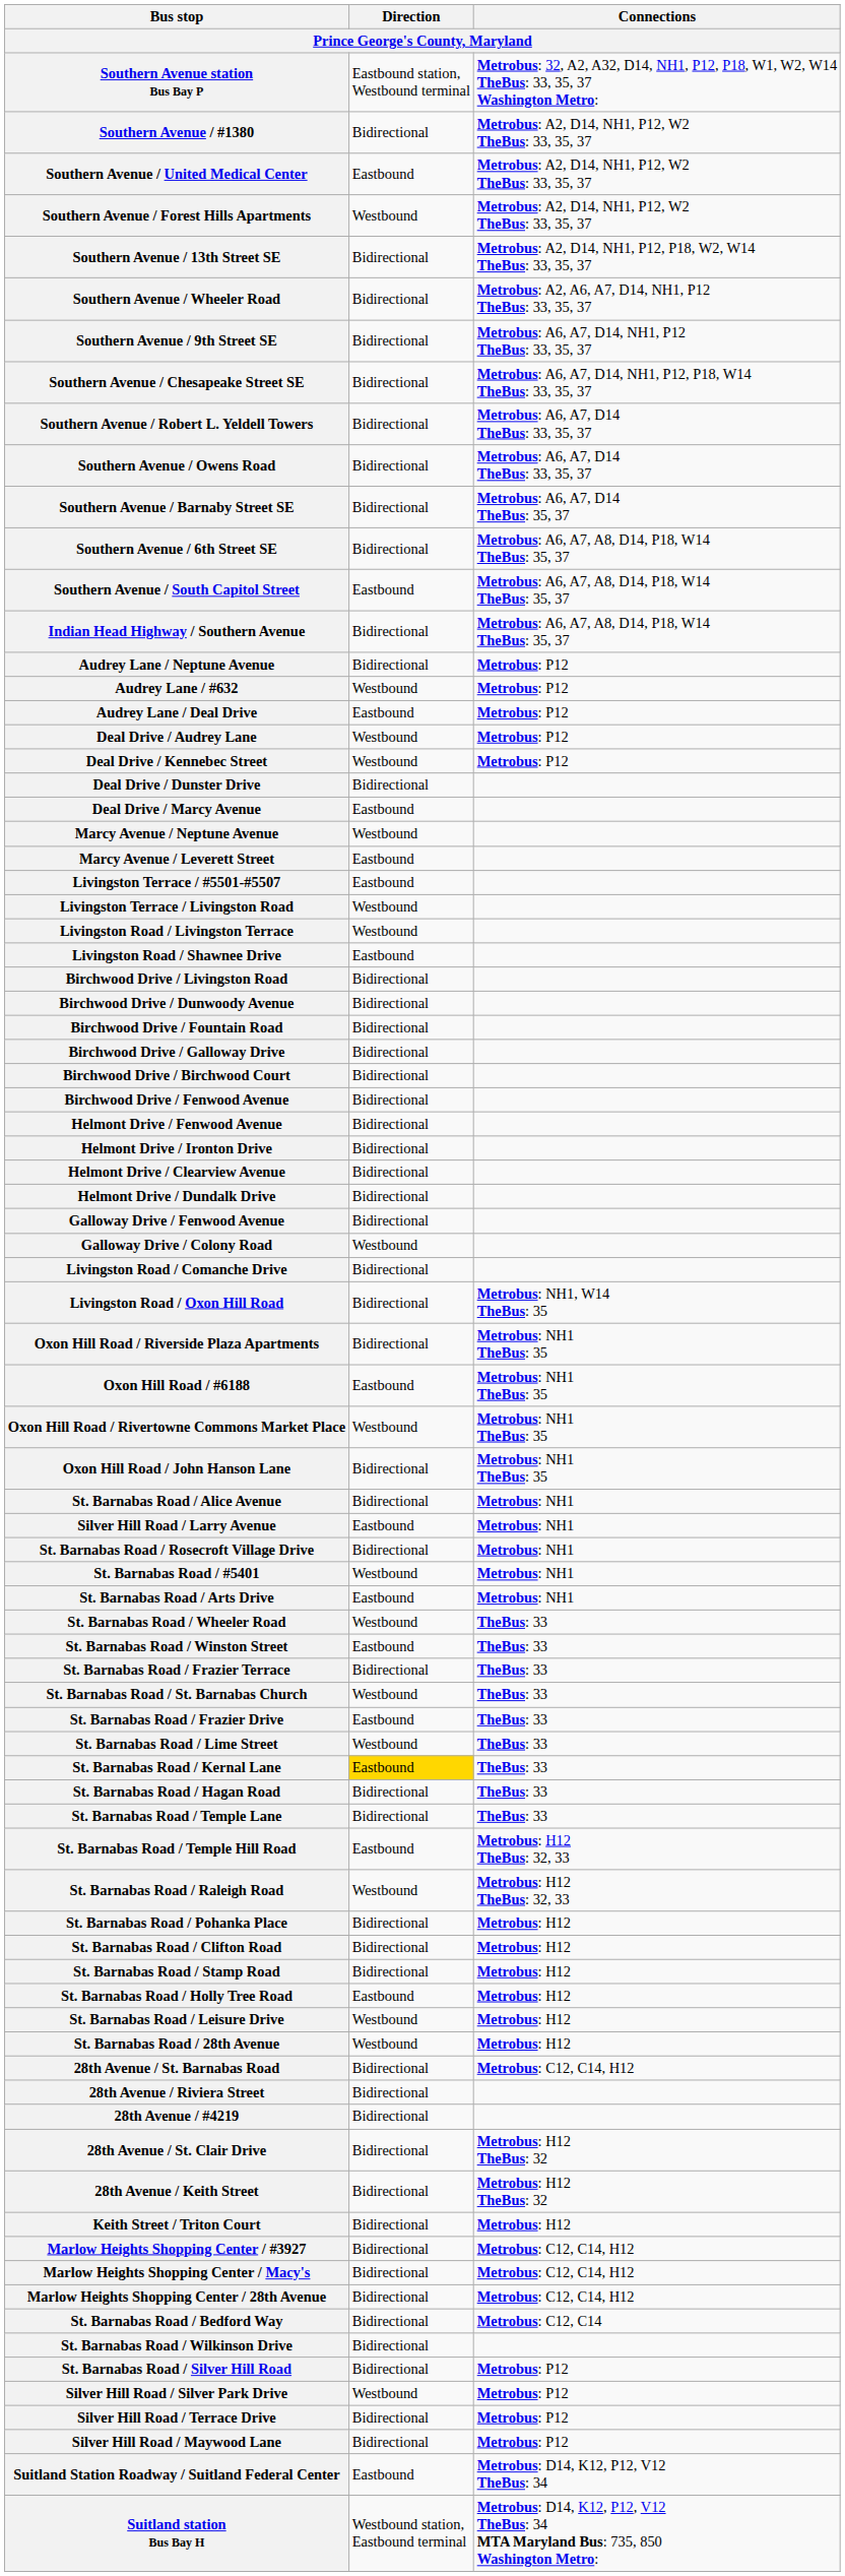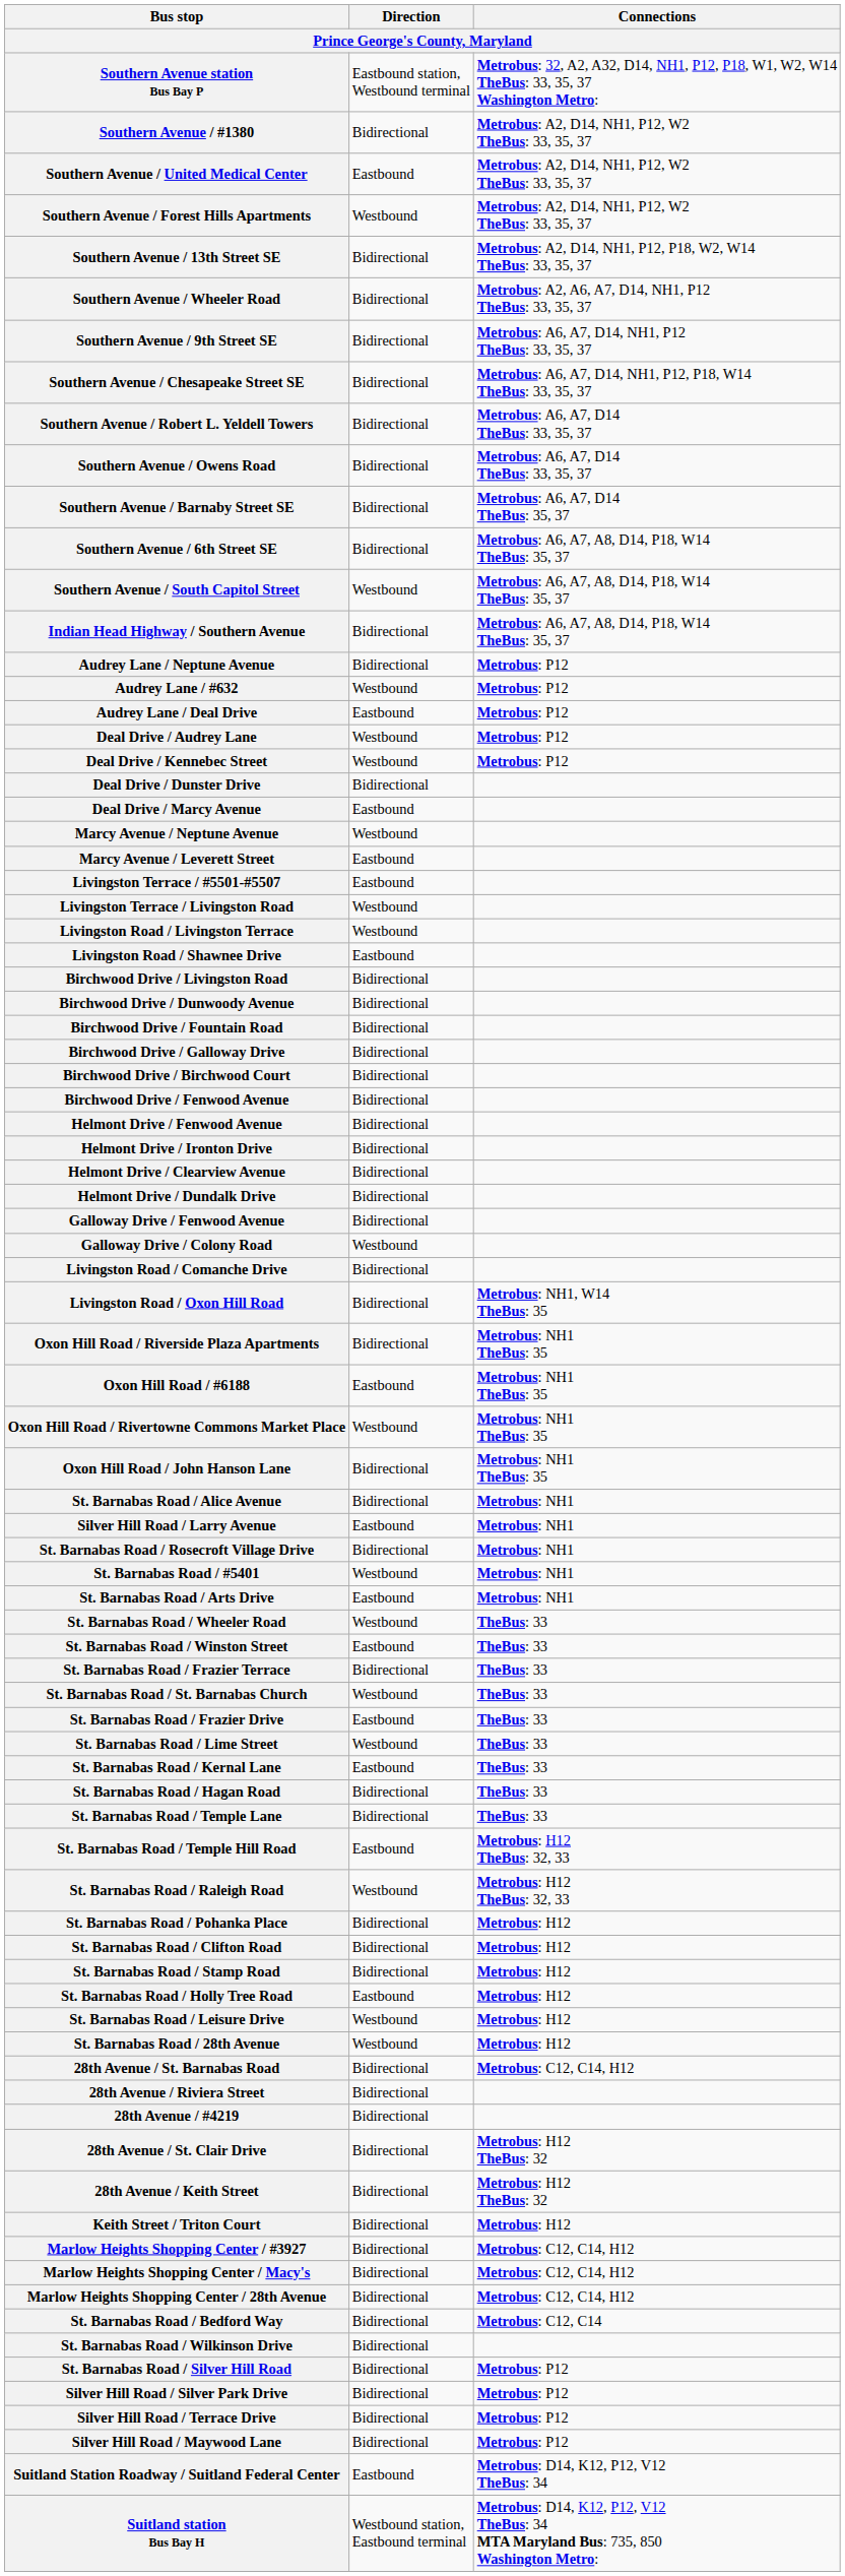 <table class="wikitable collapsible collapsed" style="font-size: 95%;">
 <tr>
 <th>Bus stop</th>
 <th>Direction</th>
 <th>Connections</th>
 </tr>
 <tr>
 <th colspan="10"><a href='#'>Prince George's County, Maryland</a></th>
 </tr>
 <tr>
 <th><a href='#'>Southern Avenue station</a><br><small>Bus Bay P</small></th>
 <td>Eastbound station,<br>Westbound terminal</td>
 <td> <strong><a href='#'>Metrobus</a></strong>: <a href='#'>32</a>, A2, A32, D14, <a href='#'>NH1</a>, <a href='#'>P12</a>, <a href='#'>P18</a>, W1, W2, W14<br> <strong><a href='#'>TheBus</a></strong>: 33, 35, 37<br> <strong><a href='#'>Washington Metro</a></strong>: </td>
 </tr>
 <tr>
 <th><a href='#'>Southern Avenue</a> / #1380</th>
 <td>Bidirectional</td>
 <td> <strong><a href='#'>Metrobus</a></strong>: A2, D14, NH1, P12, W2<br> <strong><a href='#'>TheBus</a></strong>: 33, 35, 37</td>
 </tr>
 <tr>
 <th>Southern Avenue / <a href='#'>United Medical Center</a></th>
 <td>Eastbound</td>
 <td> <strong><a href='#'>Metrobus</a></strong>: A2, D14, NH1, P12, W2<br> <strong><a href='#'>TheBus</a></strong>: 33, 35, 37</td>
 </tr>
 <tr>
 <th>Southern Avenue / Forest Hills Apartments</th>
 <td>Westbound</td>
 <td> <strong><a href='#'>Metrobus</a></strong>: A2, D14, NH1, P12, W2<br> <strong><a href='#'>TheBus</a></strong>: 33, 35, 37</td>
 </tr>
 <tr>
 <th>Southern Avenue / 13th Street SE</th>
 <td>Bidirectional</td>
 <td> <strong><a href='#'>Metrobus</a></strong>: A2, D14, NH1, P12, P18, W2, W14<br> <strong><a href='#'>TheBus</a></strong>: 33, 35, 37</td>
 </tr>
 <tr>
 <th>Southern Avenue / Wheeler Road</th>
 <td>Bidirectional</td>
 <td> <strong><a href='#'>Metrobus</a></strong>: A2, A6, A7, D14, NH1, P12<br> <strong><a href='#'>TheBus</a></strong>: 33, 35, 37</td>
 </tr>
 <tr>
 <th>Southern Avenue / 9th Street SE</th>
 <td>Bidirectional</td>
 <td> <strong><a href='#'>Metrobus</a></strong>: A6, A7, D14, NH1, P12<br> <strong><a href='#'>TheBus</a></strong>: 33, 35, 37</td>
 </tr>
 <tr>
 <th>Southern Avenue / Chesapeake Street SE</th>
 <td>Bidirectional</td>
 <td> <strong><a href='#'>Metrobus</a></strong>: A6, A7, D14, NH1, P12, P18, W14<br> <strong><a href='#'>TheBus</a></strong>: 33, 35, 37</td>
 </tr>
 <tr>
 <th>Southern Avenue / Robert L. Yeldell Towers</th>
 <td>Bidirectional</td>
 <td> <strong><a href='#'>Metrobus</a></strong>: A6, A7, D14<br> <strong><a href='#'>TheBus</a></strong>: 33, 35, 37</td>
 </tr>
 <tr>
 <th>Southern Avenue / Owens Road</th>
 <td>Bidirectional</td>
 <td> <strong><a href='#'>Metrobus</a></strong>: A6, A7, D14<br> <strong><a href='#'>TheBus</a></strong>: 33, 35, 37</td>
 </tr>
 <tr>
 <th>Southern Avenue / Barnaby Street SE</th>
 <td>Bidirectional</td>
 <td> <strong><a href='#'>Metrobus</a></strong>: A6, A7, D14<br> <strong><a href='#'>TheBus</a></strong>: 35, 37</td>
 </tr>
 <tr>
 <th>Southern Avenue / 6th Street SE</th>
 <td>Bidirectional</td>
 <td> <strong><a href='#'>Metrobus</a></strong>: A6, A7, A8, D14, P18,  W14<br> <strong><a href='#'>TheBus</a></strong>: 35, 37</td>
 </tr>
 <tr>
 <th>Southern Avenue / <a href='#'>South Capitol Street</a></th>
-<td>Eastbound</td>
+<td>Westbound</td>
 <td> <strong><a href='#'>Metrobus</a></strong>: A6, A7, A8, D14, P18,  W14<br> <strong><a href='#'>TheBus</a></strong>: 35, 37</td>
 </tr>
 <tr>
 <th><a href='#'>Indian Head Highway</a> / Southern Avenue</th>
 <td>Bidirectional</td>
 <td> <strong><a href='#'>Metrobus</a></strong>: A6, A7, A8, D14, P18,  W14<br> <strong><a href='#'>TheBus</a></strong>: 35, 37</td>
 </tr>
 <tr>
 <th>Audrey Lane / Neptune Avenue</th>
 <td>Bidirectional</td>
 <td> <strong><a href='#'>Metrobus</a></strong>: P12</td>
 </tr>
 <tr>
 <th>Audrey Lane / #632</th>
 <td>Westbound</td>
 <td> <strong><a href='#'>Metrobus</a></strong>: P12</td>
 </tr>
 <tr>
 <th>Audrey Lane / Deal Drive</th>
 <td>Eastbound</td>
 <td> <strong><a href='#'>Metrobus</a></strong>: P12</td>
 </tr>
 <tr>
 <th>Deal Drive / Audrey Lane</th>
 <td>Westbound</td>
 <td> <strong><a href='#'>Metrobus</a></strong>: P12</td>
 </tr>
 <tr>
 <th>Deal Drive / Kennebec Street</th>
 <td>Westbound</td>
 <td> <strong><a href='#'>Metrobus</a></strong>: P12</td>
 </tr>
 <tr>
 <th>Deal Drive / Dunster Drive</th>
 <td>Bidirectional</td>
 <td></td>
 </tr>
 <tr>
 <th>Deal Drive / Marcy Avenue</th>
 <td>Eastbound</td>
 <td></td>
 </tr>
 <tr>
 <th>Marcy Avenue / Neptune Avenue</th>
 <td>Westbound</td>
 <td></td>
 </tr>
 <tr>
 <th>Marcy Avenue / Leverett Street</th>
 <td>Eastbound</td>
 <td></td>
 </tr>
 <tr>
 <th>Livingston Terrace / #5501-#5507</th>
 <td>Eastbound</td>
 <td></td>
 </tr>
 <tr>
 <th>Livingston Terrace / Livingston Road</th>
 <td>Westbound</td>
 <td></td>
 </tr>
 <tr>
 <th>Livingston Road / Livingston Terrace</th>
 <td>Westbound</td>
 <td></td>
 </tr>
 <tr>
 <th>Livingston Road / Shawnee Drive</th>
 <td>Eastbound</td>
 <td></td>
 </tr>
 <tr>
 <th>Birchwood Drive / Livingston Road</th>
 <td>Bidirectional</td>
 <td></td>
 </tr>
 <tr>
 <th>Birchwood Drive / Dunwoody Avenue</th>
 <td>Bidirectional</td>
 <td></td>
 </tr>
 <tr>
 <th>Birchwood Drive / Fountain Road</th>
 <td>Bidirectional</td>
 <td></td>
 </tr>
 <tr>
 <th>Birchwood Drive / Galloway Drive</th>
 <td>Bidirectional</td>
 <td></td>
 </tr>
 <tr>
 <th>Birchwood Drive / Birchwood Court</th>
 <td>Bidirectional</td>
 <td></td>
 </tr>
 <tr>
 <th>Birchwood Drive / Fenwood Avenue</th>
 <td>Bidirectional</td>
 <td></td>
 </tr>
 <tr>
 <th>Helmont Drive / Fenwood Avenue</th>
 <td>Bidirectional</td>
 <td></td>
 </tr>
 <tr>
 <th>Helmont Drive / Ironton Drive</th>
 <td>Bidirectional</td>
 <td></td>
 </tr>
 <tr>
 <th>Helmont Drive / Clearview Avenue</th>
 <td>Bidirectional</td>
 <td></td>
 </tr>
 <tr>
 <th>Helmont Drive / Dundalk Drive</th>
 <td>Bidirectional</td>
 <td></td>
 </tr>
 <tr>
 <th>Galloway Drive / Fenwood Avenue</th>
 <td>Bidirectional</td>
 <td></td>
 </tr>
 <tr>
 <th>Galloway Drive / Colony Road</th>
 <td>Westbound</td>
 <td></td>
 </tr>
 <tr>
 <th>Livingston Road / Comanche Drive</th>
 <td>Bidirectional</td>
 <td></td>
 </tr>
 <tr>
 <th>Livingston Road / <a href='#'>Oxon Hill Road</a></th>
 <td>Bidirectional</td>
 <td> <strong><a href='#'>Metrobus</a></strong>: NH1, W14<br> <strong><a href='#'>TheBus</a></strong>: 35</td>
 </tr>
 <tr>
 <th>Oxon Hill Road / Riverside Plaza Apartments</th>
 <td>Bidirectional</td>
 <td> <strong><a href='#'>Metrobus</a></strong>: NH1<br> <strong><a href='#'>TheBus</a></strong>: 35</td>
 </tr>
 <tr>
 <th>Oxon Hill Road / #6188</th>
 <td>Eastbound</td>
 <td> <strong><a href='#'>Metrobus</a></strong>: NH1<br> <strong><a href='#'>TheBus</a></strong>: 35</td>
 </tr>
 <tr>
 <th>Oxon Hill Road / Rivertowne Commons Market Place</th>
 <td>Westbound</td>
 <td> <strong><a href='#'>Metrobus</a></strong>: NH1<br> <strong><a href='#'>TheBus</a></strong>: 35</td>
 </tr>
 <tr>
 <th>Oxon Hill Road / John Hanson Lane</th>
 <td>Bidirectional</td>
 <td> <strong><a href='#'>Metrobus</a></strong>: NH1<br> <strong><a href='#'>TheBus</a></strong>: 35</td>
 </tr>
 <tr>
 <th>St. Barnabas Road / Alice Avenue</th>
 <td>Bidirectional</td>
 <td> <strong><a href='#'>Metrobus</a></strong>: NH1</td>
 </tr>
 <tr>
 <th>Silver Hill Road / Larry Avenue</th>
 <td>Eastbound</td>
 <td> <strong><a href='#'>Metrobus</a></strong>: NH1</td>
 </tr>
 <tr>
 <th>St. Barnabas Road / Rosecroft Village Drive</th>
 <td>Bidirectional</td>
 <td> <strong><a href='#'>Metrobus</a></strong>: NH1</td>
 </tr>
 <tr>
 <th>St. Barnabas Road / #5401</th>
 <td>Westbound</td>
 <td> <strong><a href='#'>Metrobus</a></strong>: NH1</td>
 </tr>
 <tr>
 <th>St. Barnabas Road / Arts Drive</th>
 <td>Eastbound</td>
 <td> <strong><a href='#'>Metrobus</a></strong>: NH1</td>
 </tr>
 <tr>
 <th>St. Barnabas Road / Wheeler Road</th>
 <td>Westbound</td>
 <td> <strong><a href='#'>TheBus</a></strong>: 33</td>
 </tr>
 <tr>
 <th>St. Barnabas Road / Winston Street</th>
 <td>Eastbound</td>
 <td> <strong><a href='#'>TheBus</a></strong>: 33</td>
 </tr>
 <tr>
 <th>St. Barnabas Road / Frazier Terrace</th>
 <td>Bidirectional</td>
 <td> <strong><a href='#'>TheBus</a></strong>: 33</td>
 </tr>
 <tr>
 <th>St. Barnabas Road / St. Barnabas Church</th>
 <td>Westbound</td>
 <td> <strong><a href='#'>TheBus</a></strong>: 33</td>
 </tr>
 <tr>
 <th>St. Barnabas Road / Frazier Drive</th>
 <td>Eastbound</td>
 <td> <strong><a href='#'>TheBus</a></strong>: 33</td>
 </tr>
 <tr>
 <th>St. Barnabas Road / Lime Street</th>
 <td>Westbound</td>
 <td> <strong><a href='#'>TheBus</a></strong>: 33</td>
 </tr>
 <tr>
 <th>St. Barnabas Road / Kernal Lane</th>
-<td style="background: gold;">Eastbound</td>
+<td>Eastbound</td>
 <td> <strong><a href='#'>TheBus</a></strong>: 33</td>
 </tr>
 <tr>
 <th>St. Barnabas Road / Hagan Road</th>
 <td>Bidirectional</td>
 <td> <strong><a href='#'>TheBus</a></strong>: 33</td>
 </tr>
 <tr>
 <th>St. Barnabas Road / Temple Lane</th>
 <td>Bidirectional</td>
 <td> <strong><a href='#'>TheBus</a></strong>: 33</td>
 </tr>
 <tr>
 <th>St. Barnabas Road / Temple Hill Road</th>
 <td>Eastbound</td>
 <td> <strong><a href='#'>Metrobus</a></strong>: <a href='#'>H12</a><br> <strong><a href='#'>TheBus</a></strong>: 32, 33</td>
 </tr>
 <tr>
 <th>St. Barnabas Road / Raleigh Road</th>
 <td>Westbound</td>
 <td> <strong><a href='#'>Metrobus</a></strong>: H12<br> <strong><a href='#'>TheBus</a></strong>: 32, 33</td>
 </tr>
 <tr>
 <th>St. Barnabas Road / Pohanka Place</th>
 <td>Bidirectional</td>
 <td> <strong><a href='#'>Metrobus</a></strong>: H12</td>
 </tr>
 <tr>
 <th>St. Barnabas Road / Clifton Road</th>
 <td>Bidirectional</td>
 <td> <strong><a href='#'>Metrobus</a></strong>: H12</td>
 </tr>
 <tr>
 <th>St. Barnabas Road / Stamp Road</th>
 <td>Bidirectional</td>
 <td> <strong><a href='#'>Metrobus</a></strong>: H12</td>
 </tr>
 <tr>
 <th>St. Barnabas Road / Holly Tree Road</th>
 <td>Eastbound</td>
 <td> <strong><a href='#'>Metrobus</a></strong>: H12</td>
 </tr>
 <tr>
 <th>St. Barnabas Road / Leisure Drive</th>
 <td>Westbound</td>
 <td> <strong><a href='#'>Metrobus</a></strong>: H12</td>
 </tr>
 <tr>
 <th>St. Barnabas Road / 28th Avenue</th>
 <td>Westbound</td>
 <td> <strong><a href='#'>Metrobus</a></strong>: H12</td>
 </tr>
 <tr>
 <th>28th Avenue / St. Barnabas Road</th>
 <td>Bidirectional</td>
 <td> <strong><a href='#'>Metrobus</a></strong>: C12, C14, H12</td>
 </tr>
 <tr>
 <th>28th Avenue / Riviera Street</th>
 <td>Bidirectional</td>
 <td></td>
 </tr>
 <tr>
 <th>28th Avenue / #4219</th>
 <td>Bidirectional</td>
 <td></td>
 </tr>
 <tr>
 <th>28th Avenue / St. Clair Drive</th>
 <td>Bidirectional</td>
 <td> <strong><a href='#'>Metrobus</a></strong>: H12<br> <strong><a href='#'>TheBus</a></strong>: 32</td>
 </tr>
 <tr>
 <th>28th Avenue / Keith Street</th>
 <td>Bidirectional</td>
 <td> <strong><a href='#'>Metrobus</a></strong>: H12<br> <strong><a href='#'>TheBus</a></strong>: 32</td>
 </tr>
 <tr>
 <th>Keith Street / Triton Court</th>
 <td>Bidirectional</td>
 <td> <strong><a href='#'>Metrobus</a></strong>: H12</td>
 </tr>
 <tr>
 <th><a href='#'>Marlow Heights Shopping Center</a> / #3927</th>
 <td>Bidirectional</td>
 <td> <strong><a href='#'>Metrobus</a></strong>: C12, C14, H12</td>
 </tr>
 <tr>
 <th>Marlow Heights Shopping Center / <a href='#'>Macy's</a></th>
 <td>Bidirectional</td>
 <td> <strong><a href='#'>Metrobus</a></strong>: C12, C14, H12</td>
 </tr>
 <tr>
 <th>Marlow Heights Shopping Center / 28th Avenue</th>
 <td>Bidirectional</td>
 <td> <strong><a href='#'>Metrobus</a></strong>: C12, C14, H12</td>
 </tr>
 <tr>
 <th>St. Barnabas Road / Bedford Way</th>
 <td>Bidirectional</td>
 <td> <strong><a href='#'>Metrobus</a></strong>: C12, C14</td>
 </tr>
 <tr>
 <th>St. Barnabas Road / Wilkinson Drive</th>
 <td>Bidirectional</td>
 <td></td>
 </tr>
 <tr>
 <th>St. Barnabas Road / <a href='#'>Silver Hill Road</a></th>
 <td>Bidirectional</td>
 <td> <strong><a href='#'>Metrobus</a></strong>: P12</td>
 </tr>
 <tr>
 <th>Silver Hill Road / Silver Park Drive</th>
-<td>Westbound</td>
+<td>Bidirectional</td>
 <td> <strong><a href='#'>Metrobus</a></strong>: P12</td>
 </tr>
 <tr>
 <th>Silver Hill Road / Terrace Drive</th>
 <td>Bidirectional</td>
 <td> <strong><a href='#'>Metrobus</a></strong>: P12</td>
 </tr>
 <tr>
 <th>Silver Hill Road / Maywood Lane</th>
 <td>Bidirectional</td>
 <td> <strong><a href='#'>Metrobus</a></strong>: P12</td>
 </tr>
 <tr>
 <th>Suitland Station Roadway / Suitland Federal Center</th>
 <td>Eastbound</td>
 <td> <strong><a href='#'>Metrobus</a></strong>: D14, K12, P12, V12<br> <strong><a href='#'>TheBus</a></strong>: 34</td>
 </tr>
 <tr>
 <th><a href='#'>Suitland station</a><br><small>Bus Bay H</small></th>
 <td>Westbound station,<br>Eastbound terminal</td>
 <td> <strong><a href='#'>Metrobus</a></strong>: D14, <a href='#'>K12</a>, <a href='#'>P12</a>, <a href='#'>V12</a><br> <strong><a href='#'>TheBus</a></strong>: 34<br> <strong>MTA Maryland Bus</strong>: 735, 850<br> <strong><a href='#'>Washington Metro</a></strong>: </td>
 </tr>
 <tr>
 </tr>
 </table>
